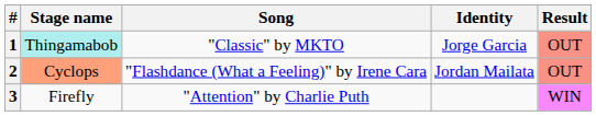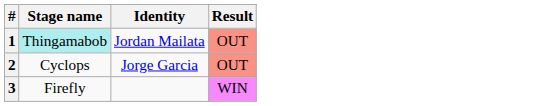 <table class="wikitable plainrowheaders" style="text-align: center;">
 <tr>
 <th>#</th>
 <th>Stage name</th>
-<th>Song</th>
 <th>Identity</th>
 <th>Result</th>
 </tr>
 <tr>
 <th>1</th>
 <td style="background: paleturquoise;">Thingamabob</td>
-<td>"<a href='#'>Classic</a>" by <a href='#'>MKTO</a></td>
-<td><a href='#'>Jorge Garcia</a></td>
+<td><a href='#'>Jordan Mailata</a></td>
 <td bgcolor=#F99185>OUT</td>
 </tr>
 <tr>
 <th>2</th>
-<td style="background: lightsalmon;">Cyclops</td>
-<td>"<a href='#'>Flashdance (What a Feeling)</a>" by <a href='#'>Irene Cara</a></td>
-<td><a href='#'>Jordan Mailata</a></td>
+<td>Cyclops</td>
+<td><a href='#'>Jorge Garcia</a></td>
 <td bgcolor=#F99185>OUT</td>
 </tr>
 <tr>
 <th>3</th>
 <td>Firefly</td>
-<td>"<a href='#'>Attention</a>" by <a href='#'>Charlie Puth</a></td>
 <td></td>
 <td bgcolor=#F888FD>WIN</td>
 </tr>
 </table>
